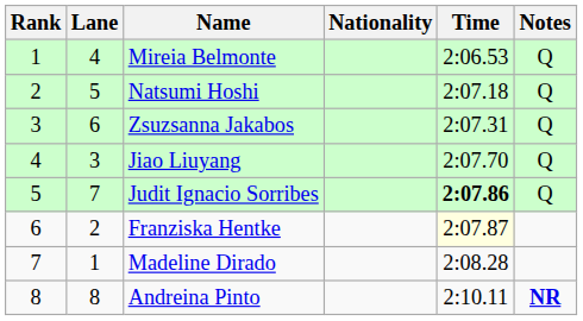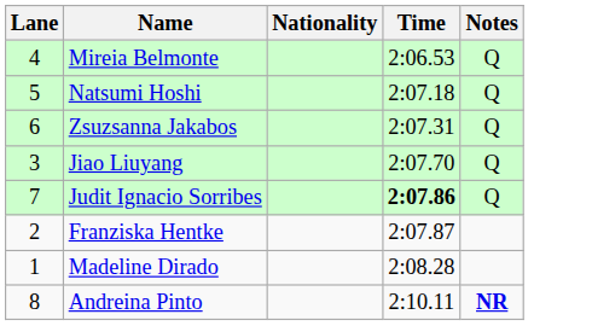 <table class="wikitable sortable" style="text-align:center">
 <tr>
-<th>Rank</th>
 <th>Lane</th>
 <th>Name</th>
 <th>Nationality</th>
 <th>Time</th>
 <th>Notes</th>
 </tr>
 <tr bgcolor=ccffcc>
-<td>1</td>
 <td>4</td>
 <td align=left><a href='#'>Mireia Belmonte</a></td>
 <td align=left></td>
 <td>2:06.53</td>
 <td>Q</td>
 </tr>
 <tr bgcolor=ccffcc>
-<td>2</td>
 <td>5</td>
 <td align=left><a href='#'>Natsumi Hoshi</a></td>
 <td align=left></td>
 <td>2:07.18</td>
 <td>Q</td>
 </tr>
 <tr bgcolor=ccffcc>
-<td>3</td>
 <td>6</td>
 <td align=left><a href='#'>Zsuzsanna Jakabos</a></td>
 <td align=left></td>
 <td>2:07.31</td>
 <td>Q</td>
 </tr>
 <tr bgcolor=ccffcc>
-<td>4</td>
 <td>3</td>
 <td align=left><a href='#'>Jiao Liuyang</a></td>
 <td align=left></td>
 <td>2:07.70</td>
 <td>Q</td>
 </tr>
 <tr bgcolor=ccffcc>
-<td>5</td>
 <td>7</td>
 <td align=left><a href='#'>Judit Ignacio Sorribes</a></td>
 <td align=left></td>
 <td><strong>2:07.86</strong></td>
 <td>Q</td>
 </tr>
 <tr>
-<td>6</td>
 <td>2</td>
 <td align=left><a href='#'>Franziska Hentke</a></td>
 <td align=left></td>
-<td style="background: lightyellow;">2:07.87</td>
+<td>2:07.87</td>
 <td></td>
 </tr>
 <tr>
-<td>7</td>
 <td>1</td>
 <td align=left><a href='#'>Madeline Dirado</a></td>
 <td align=left></td>
 <td>2:08.28</td>
 <td></td>
 </tr>
 <tr>
 <td>8</td>
-<td>8</td>
 <td align=left><a href='#'>Andreina Pinto</a></td>
 <td align=left></td>
 <td>2:10.11</td>
 <td><strong><a href='#'>NR</a></strong></td>
 </tr>
 </table>
